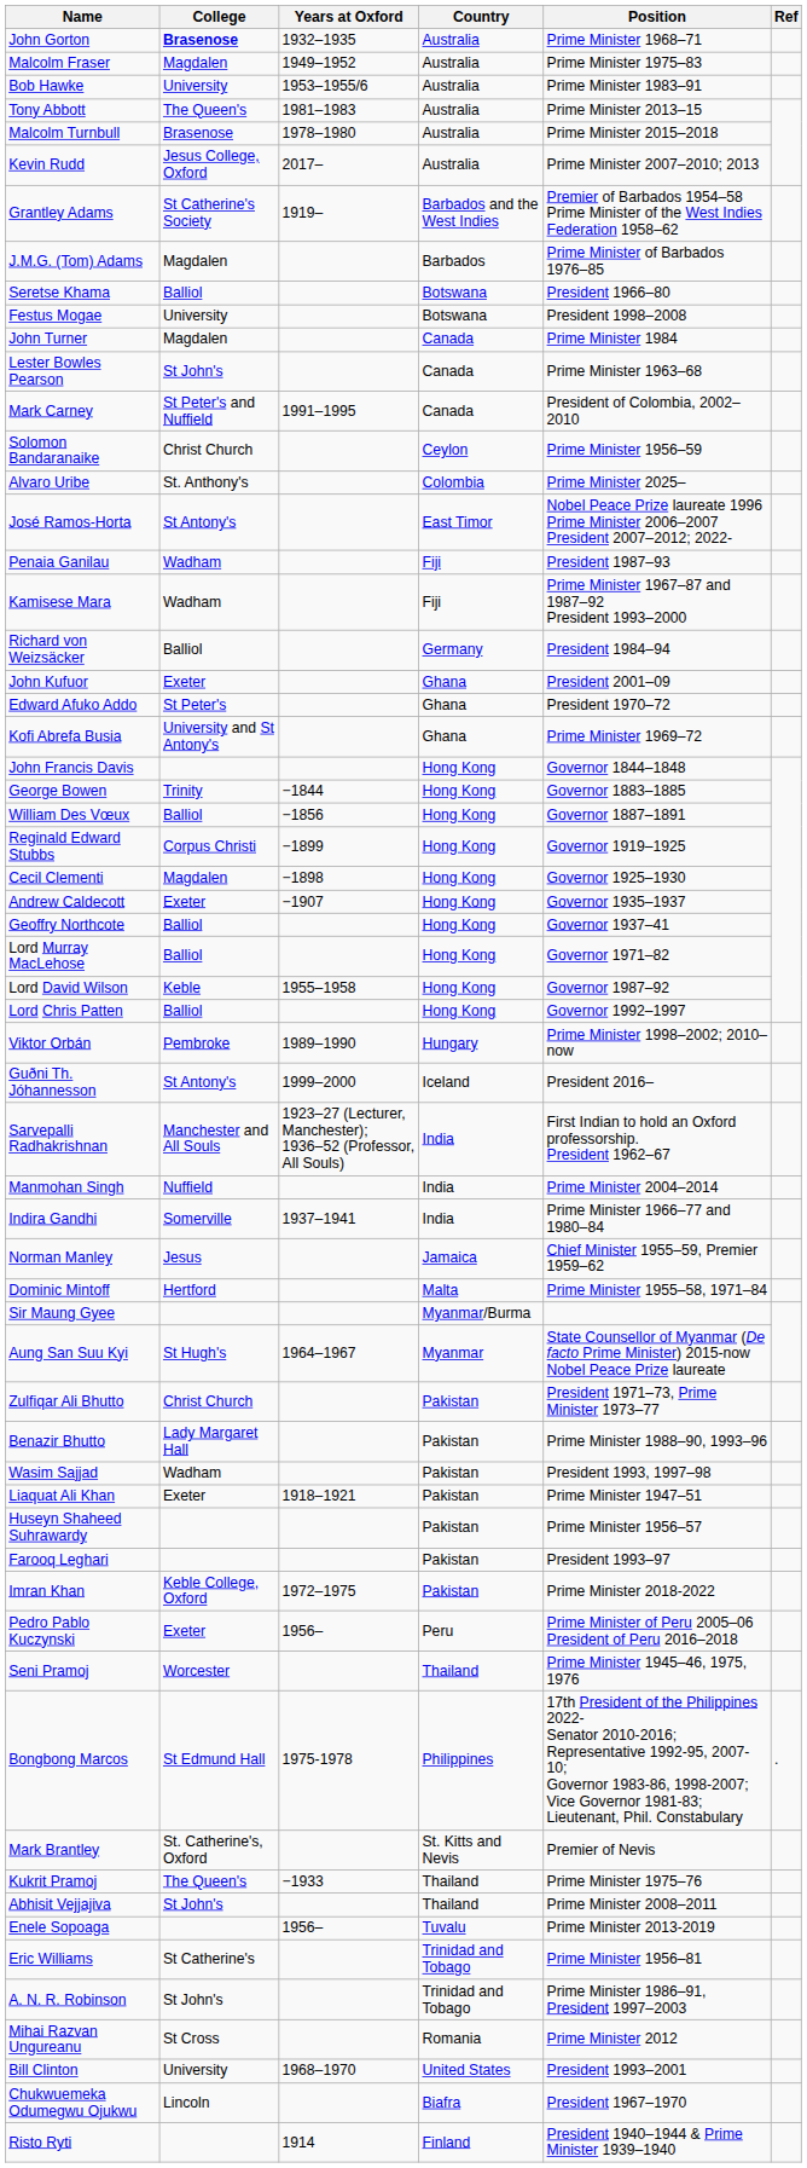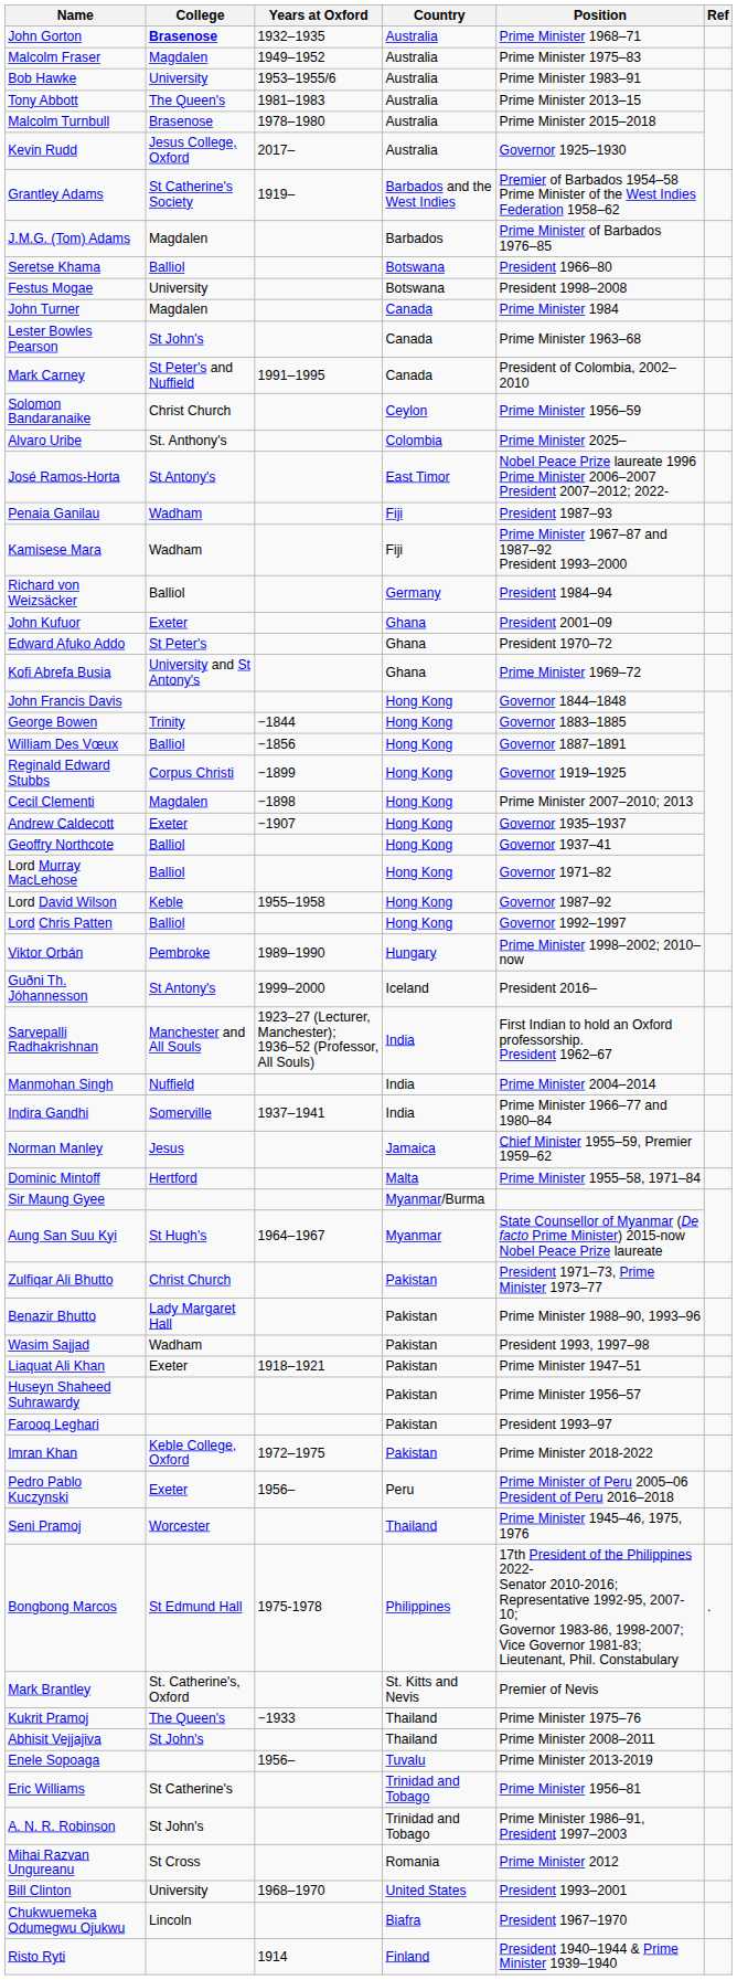 <table class="wikitable sortable" style="text-align:left; vertical-align:top;">
 <tr>
 <th>Name</th>
 <th>College</th>
 <th>Years at Oxford</th>
 <th>Country</th>
 <th>Position</th>
 <th>Ref</th>
 </tr>
 <tr>
 <td style="text-align:left;"><a href='#'>John Gorton</a></td>
 <td><strong><a href='#'>Brasenose</a></strong></td>
 <td>1932–1935</td>
 <td><a href='#'>Australia</a></td>
 <td><a href='#'>Prime Minister</a> 1968–71</td>
 <td></td>
 </tr>
 <tr>
 <td style="text-align:left;"><a href='#'>Malcolm Fraser</a></td>
 <td><a href='#'>Magdalen</a></td>
 <td>1949–1952</td>
 <td>Australia</td>
 <td>Prime Minister 1975–83</td>
 <td></td>
 </tr>
 <tr>
 <td style="text-align:left;"><a href='#'>Bob Hawke</a></td>
 <td><a href='#'>University</a></td>
 <td>1953–1955/6 </td>
 <td>Australia</td>
 <td>Prime Minister 1983–91</td>
 <td></td>
 </tr>
 <tr>
 <td style="text-align:left;"><a href='#'>Tony Abbott</a></td>
 <td><a href='#'>The Queen's</a></td>
 <td>1981–1983</td>
 <td>Australia</td>
 <td>Prime Minister 2013–15</td>
 </tr>
 <tr>
 <td style="text-align:left;"><a href='#'>Malcolm Turnbull</a></td>
 <td><a href='#'>Brasenose</a></td>
 <td>1978–1980</td>
 <td>Australia</td>
 <td>Prime Minister 2015–2018</td>
 </tr>
 <tr>
 <td><a href='#'>Kevin Rudd</a></td>
 <td><a href='#'>Jesus College, Oxford</a></td>
 <td>2017–</td>
 <td>Australia</td>
-<td>Prime Minister 2007–2010; 2013</td>
+<td><a href='#'>Governor</a> 1925–1930</td>
 </tr>
 <tr>
 <td style="text-align:left;"><a href='#'>Grantley Adams</a></td>
 <td><a href='#'>St Catherine's Society</a></td>
 <td>1919–</td>
 <td><a href='#'>Barbados</a> and the<br><a href='#'>West Indies</a></td>
 <td><a href='#'>Premier</a> of Barbados 1954–58<br>Prime Minister of the <a href='#'>West Indies Federation</a> 1958–62</td>
 <td></td>
 </tr>
 <tr>
 <td style="text-align:left;"><a href='#'>J.M.G. (Tom) Adams</a></td>
 <td>Magdalen</td>
 <td></td>
 <td>Barbados</td>
 <td><a href='#'>Prime Minister</a> of Barbados 1976–85</td>
 <td></td>
 </tr>
 <tr>
 <td style="text-align:left;"><a href='#'>Seretse Khama</a></td>
 <td><a href='#'>Balliol</a></td>
 <td></td>
 <td><a href='#'>Botswana</a></td>
 <td><a href='#'>President</a> 1966–80</td>
 <td></td>
 </tr>
 <tr>
 <td style="text-align:left;"><a href='#'>Festus Mogae</a></td>
 <td>University</td>
 <td></td>
 <td>Botswana</td>
 <td>President 1998–2008</td>
 <td></td>
 </tr>
 <tr>
 <td style="text-align:left;"><a href='#'>John Turner</a></td>
 <td>Magdalen</td>
 <td></td>
 <td><a href='#'>Canada</a></td>
 <td><a href='#'>Prime Minister</a> 1984</td>
 <td></td>
 </tr>
 <tr>
 <td style="text-align:left;"><a href='#'>Lester Bowles Pearson</a></td>
 <td><a href='#'>St John's</a></td>
 <td></td>
 <td>Canada</td>
 <td>Prime Minister 1963–68</td>
 <td></td>
 </tr>
 <tr>
 <td><a href='#'>Mark Carney</a></td>
 <td><a href='#'>St Peter's</a> and <a href='#'>Nuffield</a></td>
 <td>1991–1995</td>
 <td>Canada</td>
 <td>President of Colombia, 2002–2010</td>
 <td></td>
 </tr>
 <tr>
 <td style="text-align:left;"><a href='#'>Solomon Bandaranaike</a></td>
 <td>Christ Church</td>
 <td></td>
 <td><a href='#'>Ceylon</a></td>
 <td><a href='#'>Prime Minister</a> 1956–59</td>
 <td></td>
 </tr>
 <tr>
 <td style="text-align:left;"><a href='#'>Alvaro Uribe</a></td>
 <td>St. Anthony's</td>
 <td></td>
 <td><a href='#'>Colombia</a></td>
 <td><a href='#'>Prime Minister</a> 2025–</td>
 <td></td>
 </tr>
 <tr>
 <td style="text-align:left;"><a href='#'>José Ramos-Horta</a></td>
 <td><a href='#'>St Antony's</a></td>
 <td></td>
 <td><a href='#'>East Timor</a></td>
 <td><a href='#'>Nobel Peace Prize</a> laureate 1996<br><a href='#'>Prime Minister</a> 2006–2007<br><a href='#'>President</a> 2007–2012; 2022-</td>
 <td></td>
 </tr>
 <tr>
 <td style="text-align:left;"><a href='#'>Penaia Ganilau</a></td>
 <td><a href='#'>Wadham</a></td>
 <td></td>
 <td><a href='#'>Fiji</a></td>
 <td><a href='#'>President</a> 1987–93</td>
 <td></td>
 </tr>
 <tr>
 <td style="text-align:left;"><a href='#'>Kamisese Mara</a></td>
 <td>Wadham</td>
 <td></td>
 <td>Fiji</td>
 <td><a href='#'>Prime Minister</a> 1967–87 and 1987–92<br>President 1993–2000</td>
 <td></td>
 </tr>
 <tr>
 <td style="text-align:left;"><a href='#'>Richard von Weizsäcker</a></td>
 <td>Balliol</td>
 <td></td>
 <td><a href='#'>Germany</a></td>
 <td><a href='#'>President</a> 1984–94</td>
 <td></td>
 </tr>
 <tr>
 <td style="text-align:left;"><a href='#'>John Kufuor</a></td>
 <td><a href='#'>Exeter</a></td>
 <td></td>
 <td><a href='#'>Ghana</a></td>
 <td><a href='#'>President</a> 2001–09</td>
 <td></td>
 </tr>
 <tr>
 <td style="text-align:left;"><a href='#'>Edward Afuko Addo</a></td>
 <td><a href='#'>St Peter's</a></td>
 <td></td>
 <td>Ghana</td>
 <td>President 1970–72</td>
 <td></td>
 </tr>
 <tr>
 <td style="text-align:left;"><a href='#'>Kofi Abrefa Busia</a></td>
 <td><a href='#'>University</a> and <a href='#'>St Antony's</a></td>
 <td></td>
 <td>Ghana</td>
 <td><a href='#'>Prime Minister</a> 1969–72</td>
 <td></td>
 </tr>
 <tr>
 <td style="text-align:left;"><a href='#'>John Francis Davis</a></td>
 <td></td>
 <td></td>
 <td><a href='#'>Hong Kong</a></td>
 <td><a href='#'>Governor</a> 1844–1848</td>
 </tr>
 <tr>
 <td style="text-align:left;"><a href='#'>George Bowen</a></td>
 <td><a href='#'>Trinity</a></td>
 <td>−1844</td>
 <td><a href='#'>Hong Kong</a></td>
 <td><a href='#'>Governor</a> 1883–1885</td>
 </tr>
 <tr>
 <td style="text-align:left;"><a href='#'>William Des Vœux</a></td>
 <td><a href='#'>Balliol</a></td>
 <td>−1856</td>
 <td><a href='#'>Hong Kong</a></td>
 <td><a href='#'>Governor</a> 1887–1891</td>
 </tr>
 <tr>
 <td style="text-align:left;"><a href='#'>Reginald Edward Stubbs</a></td>
 <td><a href='#'>Corpus Christi</a></td>
 <td>−1899</td>
 <td><a href='#'>Hong Kong</a></td>
 <td><a href='#'>Governor</a> 1919–1925</td>
 </tr>
 <tr>
 <td style="text-align:left;"><a href='#'>Cecil Clementi</a></td>
 <td><a href='#'>Magdalen</a></td>
 <td>−1898</td>
 <td><a href='#'>Hong Kong</a></td>
-<td><a href='#'>Governor</a> 1925–1930</td>
+<td>Prime Minister 2007–2010; 2013</td>
 </tr>
 <tr>
 <td style="text-align:left;"><a href='#'>Andrew Caldecott</a></td>
 <td><a href='#'>Exeter</a></td>
 <td>−1907</td>
 <td><a href='#'>Hong Kong</a></td>
 <td><a href='#'>Governor</a> 1935–1937</td>
 </tr>
 <tr>
 <td style="text-align:left;"><a href='#'>Geoffry Northcote</a></td>
 <td><a href='#'>Balliol</a></td>
 <td></td>
 <td><a href='#'>Hong Kong</a></td>
 <td><a href='#'>Governor</a> 1937–41</td>
 </tr>
 <tr>
 <td style="text-align:left;">Lord <a href='#'>Murray MacLehose</a></td>
 <td><a href='#'>Balliol</a></td>
 <td></td>
 <td><a href='#'>Hong Kong</a></td>
 <td><a href='#'>Governor</a> 1971–82</td>
 </tr>
 <tr>
 <td style="text-align:left;">Lord <a href='#'>David Wilson</a></td>
 <td><a href='#'>Keble</a></td>
 <td>1955–1958</td>
 <td><a href='#'>Hong Kong</a></td>
 <td><a href='#'>Governor</a> 1987–92</td>
 </tr>
 <tr>
 <td style="text-align:left;"><a href='#'>Lord</a> <a href='#'>Chris Patten</a></td>
 <td><a href='#'>Balliol</a></td>
 <td></td>
 <td><a href='#'>Hong Kong</a></td>
 <td><a href='#'>Governor</a> 1992–1997</td>
 </tr>
 <tr>
 <td style="text-align:left;"><a href='#'>Viktor Orbán</a></td>
 <td><a href='#'>Pembroke</a></td>
 <td>1989–1990</td>
 <td><a href='#'>Hungary</a></td>
 <td><a href='#'>Prime Minister</a> 1998–2002; 2010–now</td>
 <td></td>
 </tr>
 <tr>
 <td style="text-align:left;"><a href='#'>Guðni Th. Jóhannesson</a></td>
 <td><a href='#'>St Antony's</a></td>
 <td>1999–2000</td>
 <td>Iceland</td>
 <td>President 2016–</td>
 </tr>
 <tr>
 <td style="text-align:left;"><a href='#'>Sarvepalli Radhakrishnan</a></td>
 <td><a href='#'>Manchester</a> and <a href='#'>All Souls</a></td>
 <td>1923–27 (Lecturer, Manchester);<br>1936–52 (Professor, All Souls)</td>
 <td><a href='#'>India</a></td>
 <td>First Indian to hold an Oxford professorship.<br><a href='#'>President</a> 1962–67</td>
 <td></td>
 </tr>
 <tr>
 <td style="text-align:left;"><a href='#'>Manmohan Singh</a></td>
 <td><a href='#'>Nuffield</a></td>
 <td></td>
 <td>India</td>
 <td><a href='#'>Prime Minister</a> 2004–2014</td>
 <td></td>
 </tr>
 <tr>
 <td style="text-align:left;"><a href='#'>Indira Gandhi</a></td>
 <td><a href='#'>Somerville</a></td>
 <td>1937–1941</td>
 <td>India</td>
 <td>Prime Minister 1966–77 and 1980–84</td>
 <td></td>
 </tr>
 <tr>
 <td style="text-align:left;"><a href='#'>Norman Manley</a></td>
 <td><a href='#'>Jesus</a></td>
 <td></td>
 <td><a href='#'>Jamaica</a></td>
 <td><a href='#'>Chief Minister</a> 1955–59, Premier 1959–62</td>
 <td></td>
 </tr>
 <tr>
 <td style="text-align:left;"><a href='#'>Dominic Mintoff</a></td>
 <td><a href='#'>Hertford</a></td>
 <td></td>
 <td><a href='#'>Malta</a></td>
 <td><a href='#'>Prime Minister</a> 1955–58, 1971–84</td>
 <td></td>
 </tr>
 <tr>
 <td style="text-align:left;"><a href='#'>Sir Maung Gyee</a></td>
 <td></td>
 <td></td>
 <td><a href='#'>Myanmar</a>/Burma</td>
 <td></td>
 </tr>
 <tr>
 <td style="text-align:left;"><a href='#'>Aung San Suu Kyi</a></td>
 <td><a href='#'>St Hugh's</a></td>
 <td>1964–1967</td>
 <td><a href='#'>Myanmar</a></td>
 <td><a href='#'>State Counsellor of Myanmar</a> (<a href='#'><em>De facto</em> Prime Minister</a>) 2015-now<br><a href='#'>Nobel Peace Prize</a> laureate</td>
 </tr>
 <tr>
 <td style="text-align:left;"><a href='#'>Zulfiqar Ali Bhutto</a></td>
 <td><a href='#'>Christ Church</a></td>
 <td></td>
 <td><a href='#'>Pakistan</a></td>
 <td><a href='#'>President</a> 1971–73, <a href='#'>Prime Minister</a> 1973–77</td>
 <td></td>
 </tr>
 <tr>
 <td style="text-align:left;"><a href='#'>Benazir Bhutto</a></td>
 <td><a href='#'>Lady Margaret Hall</a></td>
 <td></td>
 <td>Pakistan</td>
 <td>Prime Minister 1988–90, 1993–96</td>
 <td></td>
 </tr>
 <tr>
 <td style="text-align:left;"><a href='#'>Wasim Sajjad</a></td>
 <td>Wadham</td>
 <td></td>
 <td>Pakistan</td>
 <td>President 1993, 1997–98</td>
 <td></td>
 </tr>
 <tr>
 <td style="text-align:left;"><a href='#'>Liaquat Ali Khan</a></td>
 <td>Exeter</td>
 <td>1918–1921</td>
 <td>Pakistan</td>
 <td>Prime Minister 1947–51</td>
 <td></td>
 </tr>
 <tr>
 <td style="text-align:left;"><a href='#'>Huseyn Shaheed Suhrawardy</a></td>
 <td></td>
 <td></td>
 <td>Pakistan</td>
 <td>Prime Minister 1956–57</td>
 <td></td>
 </tr>
 <tr>
 <td style="text-align:left;"><a href='#'>Farooq Leghari</a></td>
 <td></td>
 <td></td>
 <td>Pakistan</td>
 <td>President 1993–97</td>
 <td></td>
 </tr>
 <tr>
 <td><a href='#'>Imran Khan</a></td>
 <td><a href='#'>Keble College, Oxford</a></td>
 <td>1972–1975</td>
 <td><a href='#'>Pakistan</a></td>
 <td>Prime Minister 2018-2022</td>
 <td></td>
 </tr>
 <tr>
 <td style="text-align:left;"><a href='#'>Pedro Pablo Kuczynski</a></td>
 <td><a href='#'>Exeter</a></td>
 <td>1956–</td>
 <td>Peru</td>
 <td><a href='#'>Prime Minister of Peru</a> 2005–06<br><a href='#'>President of Peru</a> 2016–2018</td>
 <td></td>
 </tr>
 <tr>
 <td style="text-align:left;"><a href='#'>Seni Pramoj</a></td>
 <td><a href='#'>Worcester</a></td>
 <td></td>
 <td><a href='#'>Thailand</a></td>
 <td><a href='#'>Prime Minister</a> 1945–46, 1975, 1976</td>
 <td></td>
 </tr>
 <tr>
 <td><a href='#'>Bongbong Marcos</a></td>
 <td><a href='#'>St Edmund Hall</a></td>
 <td>1975-1978</td>
 <td><a href='#'>Philippines</a></td>
 <td>17th <a href='#'>President of the Philippines</a> 2022-<br>Senator 2010-2016;<br>Representative 1992-95, 2007-10;<br>Governor 1983-86, 1998-2007;<br>Vice Governor 1981-83;<br>Lieutenant, Phil. Constabulary</td>
 <td>.</td>
 </tr>
 <tr>
 <td style="text-align:left;"><a href='#'>Mark Brantley</a></td>
 <td>St. Catherine's, Oxford</td>
 <td></td>
 <td>St. Kitts and Nevis</td>
 <td>Premier of Nevis</td>
 <td></td>
 </tr>
 <tr>
 <td style="text-align:left;"><a href='#'>Kukrit Pramoj</a></td>
 <td><a href='#'>The Queen's</a></td>
 <td>−1933</td>
 <td>Thailand</td>
 <td>Prime Minister 1975–76</td>
 <td></td>
 </tr>
 <tr>
 <td style="text-align:left;"><a href='#'>Abhisit Vejjajiva</a></td>
 <td><a href='#'>St John's</a></td>
 <td></td>
 <td>Thailand</td>
 <td>Prime Minister 2008–2011</td>
 <td></td>
 </tr>
 <tr>
 <td><a href='#'>Enele Sopoaga</a></td>
 <td></td>
 <td>1956–</td>
 <td><a href='#'>Tuvalu</a></td>
 <td>Prime Minister 2013-2019</td>
 <td></td>
 </tr>
 <tr>
 <td style="text-align:left;"><a href='#'>Eric Williams</a></td>
 <td>St Catherine's</td>
 <td></td>
 <td><a href='#'>Trinidad and Tobago</a></td>
 <td><a href='#'>Prime Minister</a> 1956–81</td>
 <td></td>
 </tr>
 <tr>
 <td style="text-align:left;"><a href='#'>A. N. R. Robinson</a></td>
 <td>St John's</td>
 <td></td>
 <td>Trinidad and Tobago</td>
 <td>Prime Minister 1986–91, <a href='#'>President</a> 1997–2003</td>
 <td></td>
 </tr>
 <tr>
 <td style="text-align:left;"><a href='#'>Mihai Razvan Ungureanu</a></td>
 <td>St Cross</td>
 <td></td>
 <td>Romania</td>
 <td><a href='#'>Prime Minister</a> 2012</td>
 <td></td>
 </tr>
 <tr>
 <td style="text-align:left;"><a href='#'>Bill Clinton</a></td>
 <td>University</td>
 <td>1968–1970</td>
 <td><a href='#'>United States</a></td>
 <td><a href='#'>President</a> 1993–2001</td>
 <td></td>
 </tr>
 <tr>
 <td style="text-align:left;"><a href='#'>Chukwuemeka Odumegwu Ojukwu</a></td>
 <td>Lincoln</td>
 <td></td>
 <td><a href='#'>Biafra</a></td>
 <td><a href='#'>President</a> 1967–1970</td>
 <td></td>
 </tr>
 <tr>
 <td style="text-align:left;"><a href='#'>Risto Ryti</a></td>
 <td></td>
 <td>1914</td>
 <td><a href='#'>Finland</a></td>
 <td><a href='#'>President</a> 1940–1944 & <a href='#'>Prime Minister</a> 1939–1940</td>
 <td></td>
 </tr>
 </table>
